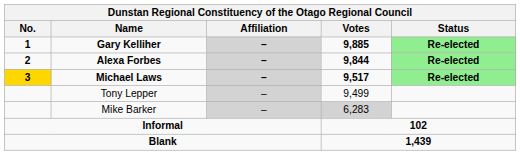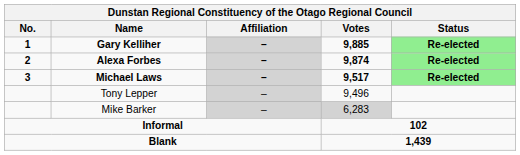 <table class="wikitable"  style="text-align: center; width:50em">
 <tr>
 <th colspan="5">Dunstan Regional Constituency of the Otago Regional Council</th>
 </tr>
 <tr>
 <th>No.</th>
 <th>Name</th>
 <th>Affiliation</th>
 <th>Votes</th>
 <th>Status</th>
 </tr>
 <tr>
 <td><strong>1</strong></td>
 <td><strong>Gary Kelliher</strong></td>
 <td bgcolor="lightgrey"><strong>–</strong></td>
 <td><strong>9,885</strong></td>
 <td bgcolor="lightgreen"><strong>Re-elected </strong></td>
 </tr>
 <tr>
 <td><strong>2</strong></td>
 <td><strong>Alexa Forbes</strong></td>
 <td bgcolor="lightgrey"><strong>–</strong></td>
-<td><strong>9,844</strong></td>
+<td><strong>9,874</strong></td>
 <td bgcolor="lightgreen"><strong>Re-elected </strong></td>
 </tr>
 <tr>
-<td style="background: gold;"><strong>3</strong></td>
+<td><strong>3</strong></td>
 <td><strong>Michael Laws</strong></td>
 <td bgcolor="lightgrey"><strong>–</strong></td>
 <td><strong>9,517</strong></td>
 <td bgcolor="lightgreen"><strong>Re-elected </strong></td>
 </tr>
 <tr>
 <td></td>
 <td>Tony Lepper</td>
 <td bgcolor="lightgrey">–</td>
-<td>9,499</td>
+<td>9,496</td>
 <td></td>
 </tr>
 <tr>
 <td></td>
 <td>Mike Barker</td>
 <td bgcolor="lightgrey">–</td>
 <td style="background: lightgrey;">6,283</td>
 <td></td>
 </tr>
 <tr>
 <td colspan="3"><strong>Informal</strong></td>
 <td colspan="2"><strong>102</strong></td>
 </tr>
 <tr>
 <td colspan="3"><strong>Blank</strong></td>
 <td colspan="2"><strong>1,439</strong></td>
 </tr>
 </table>
